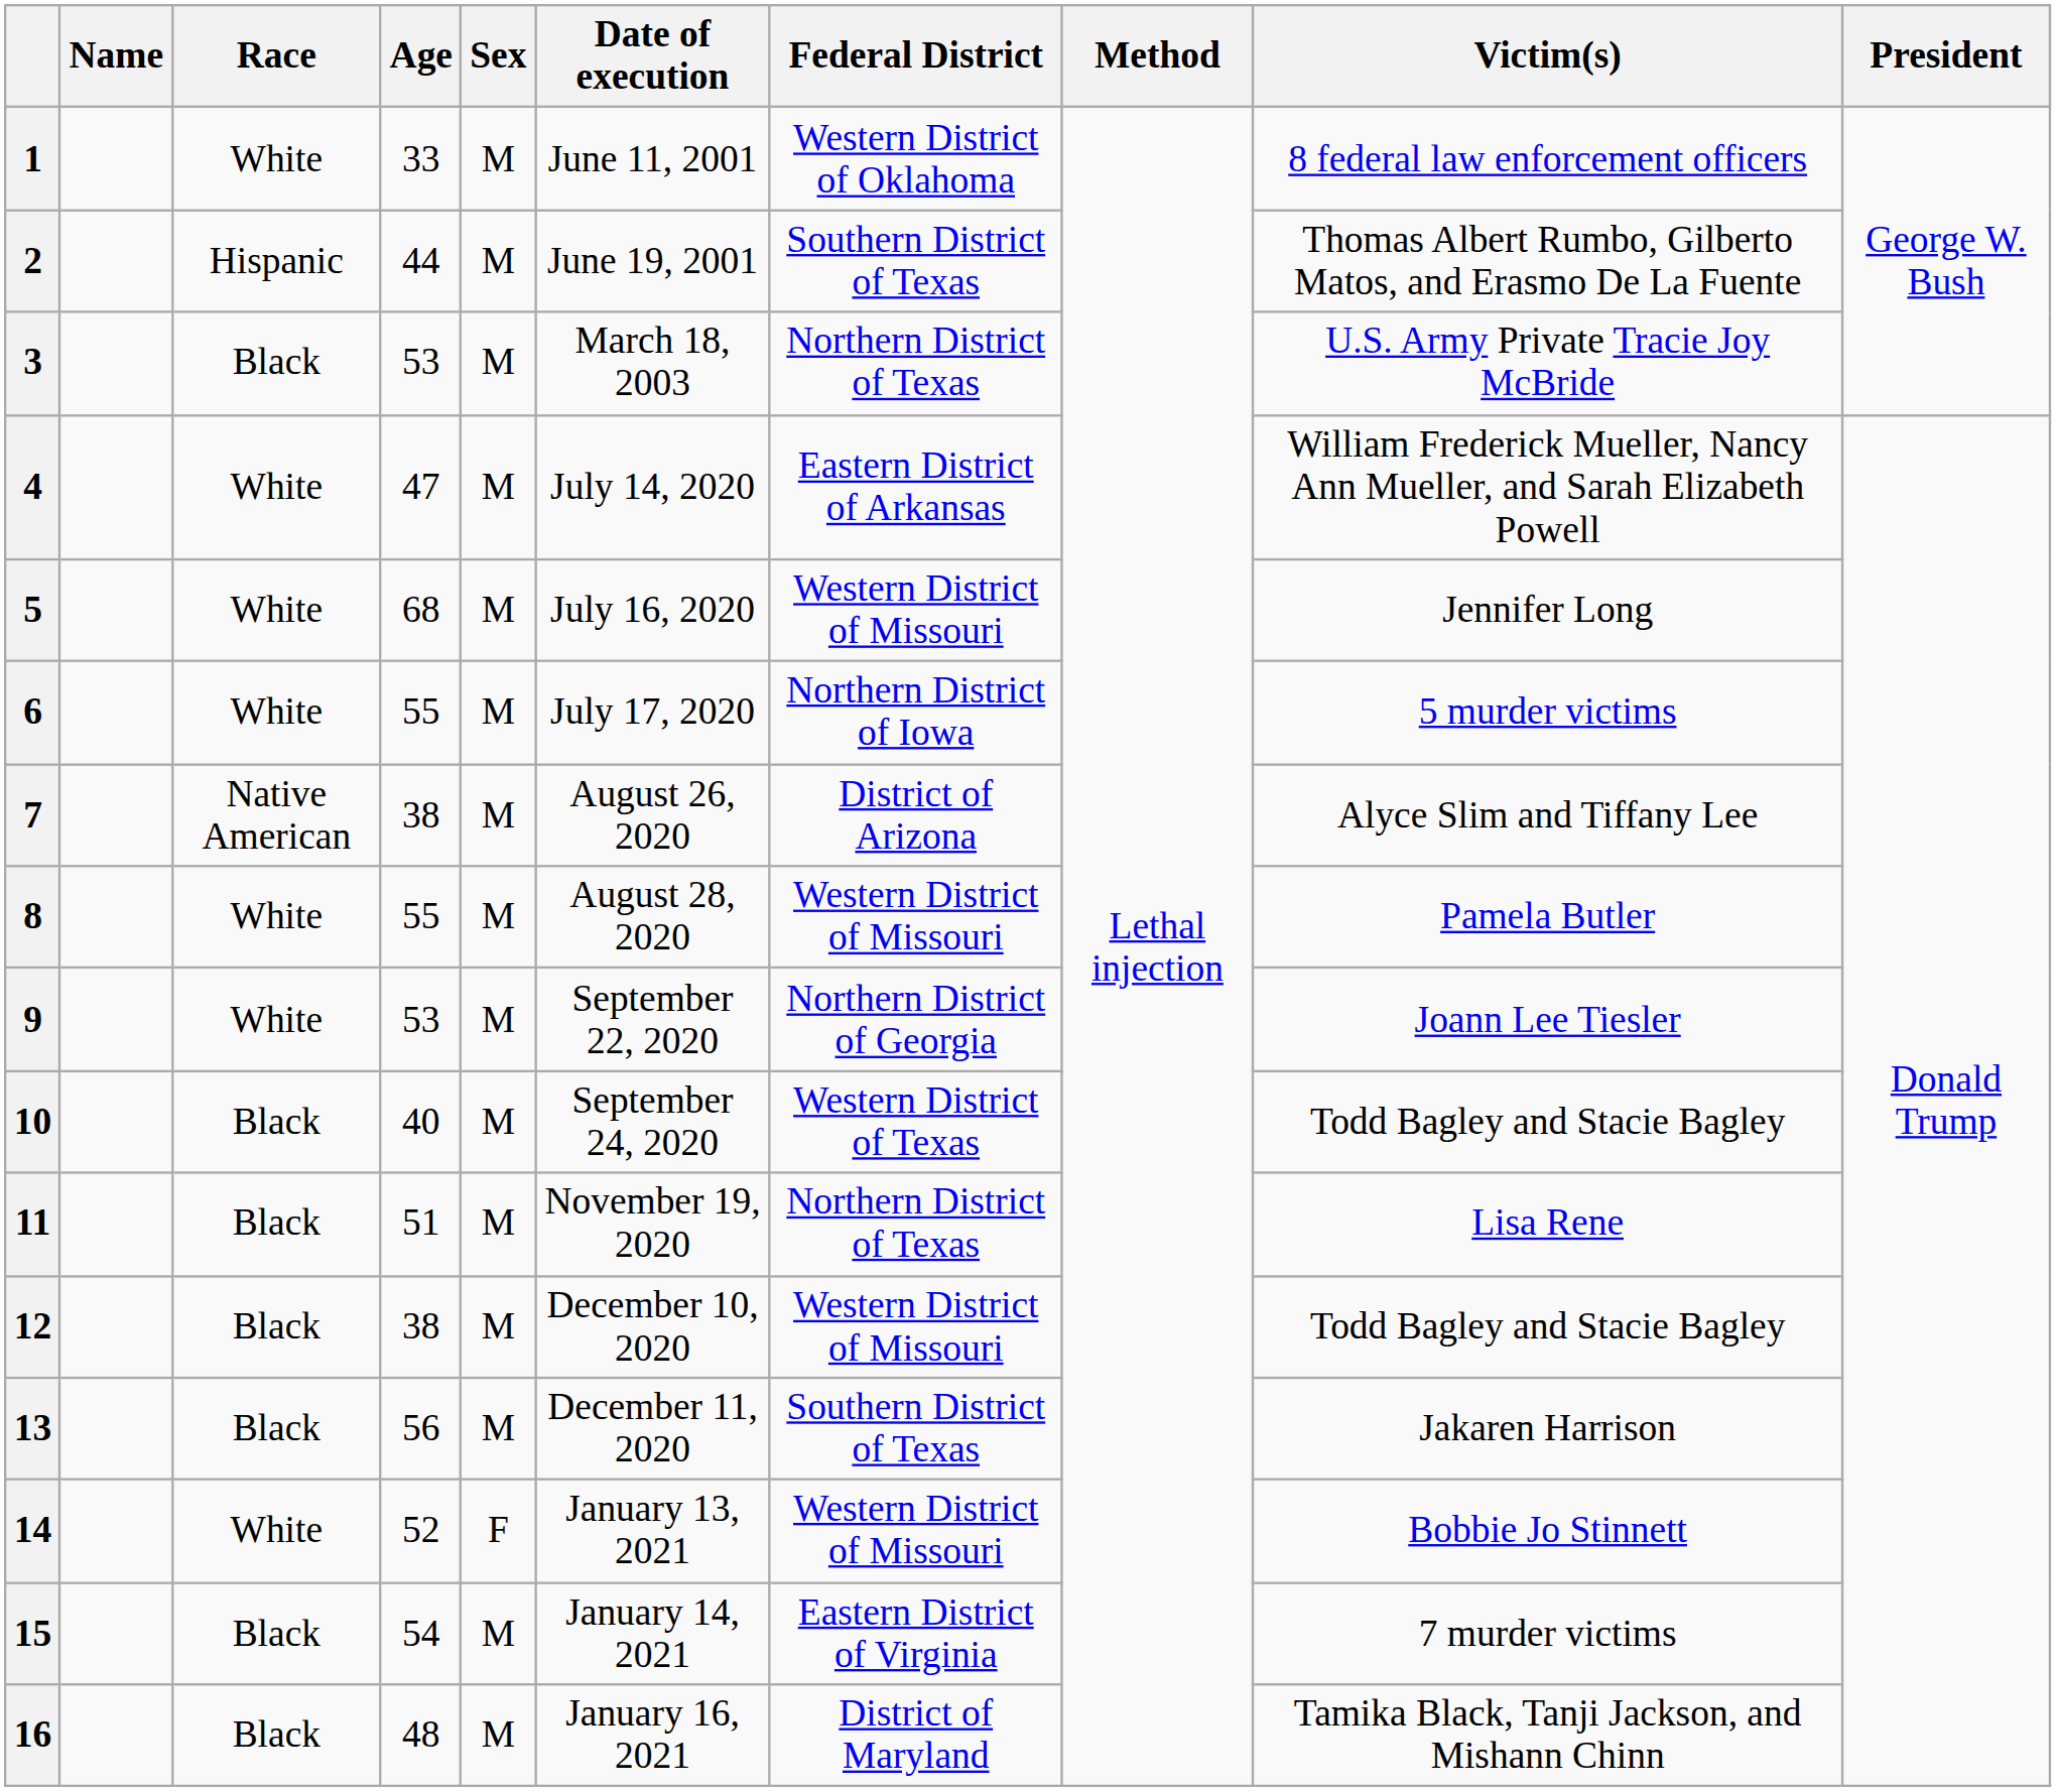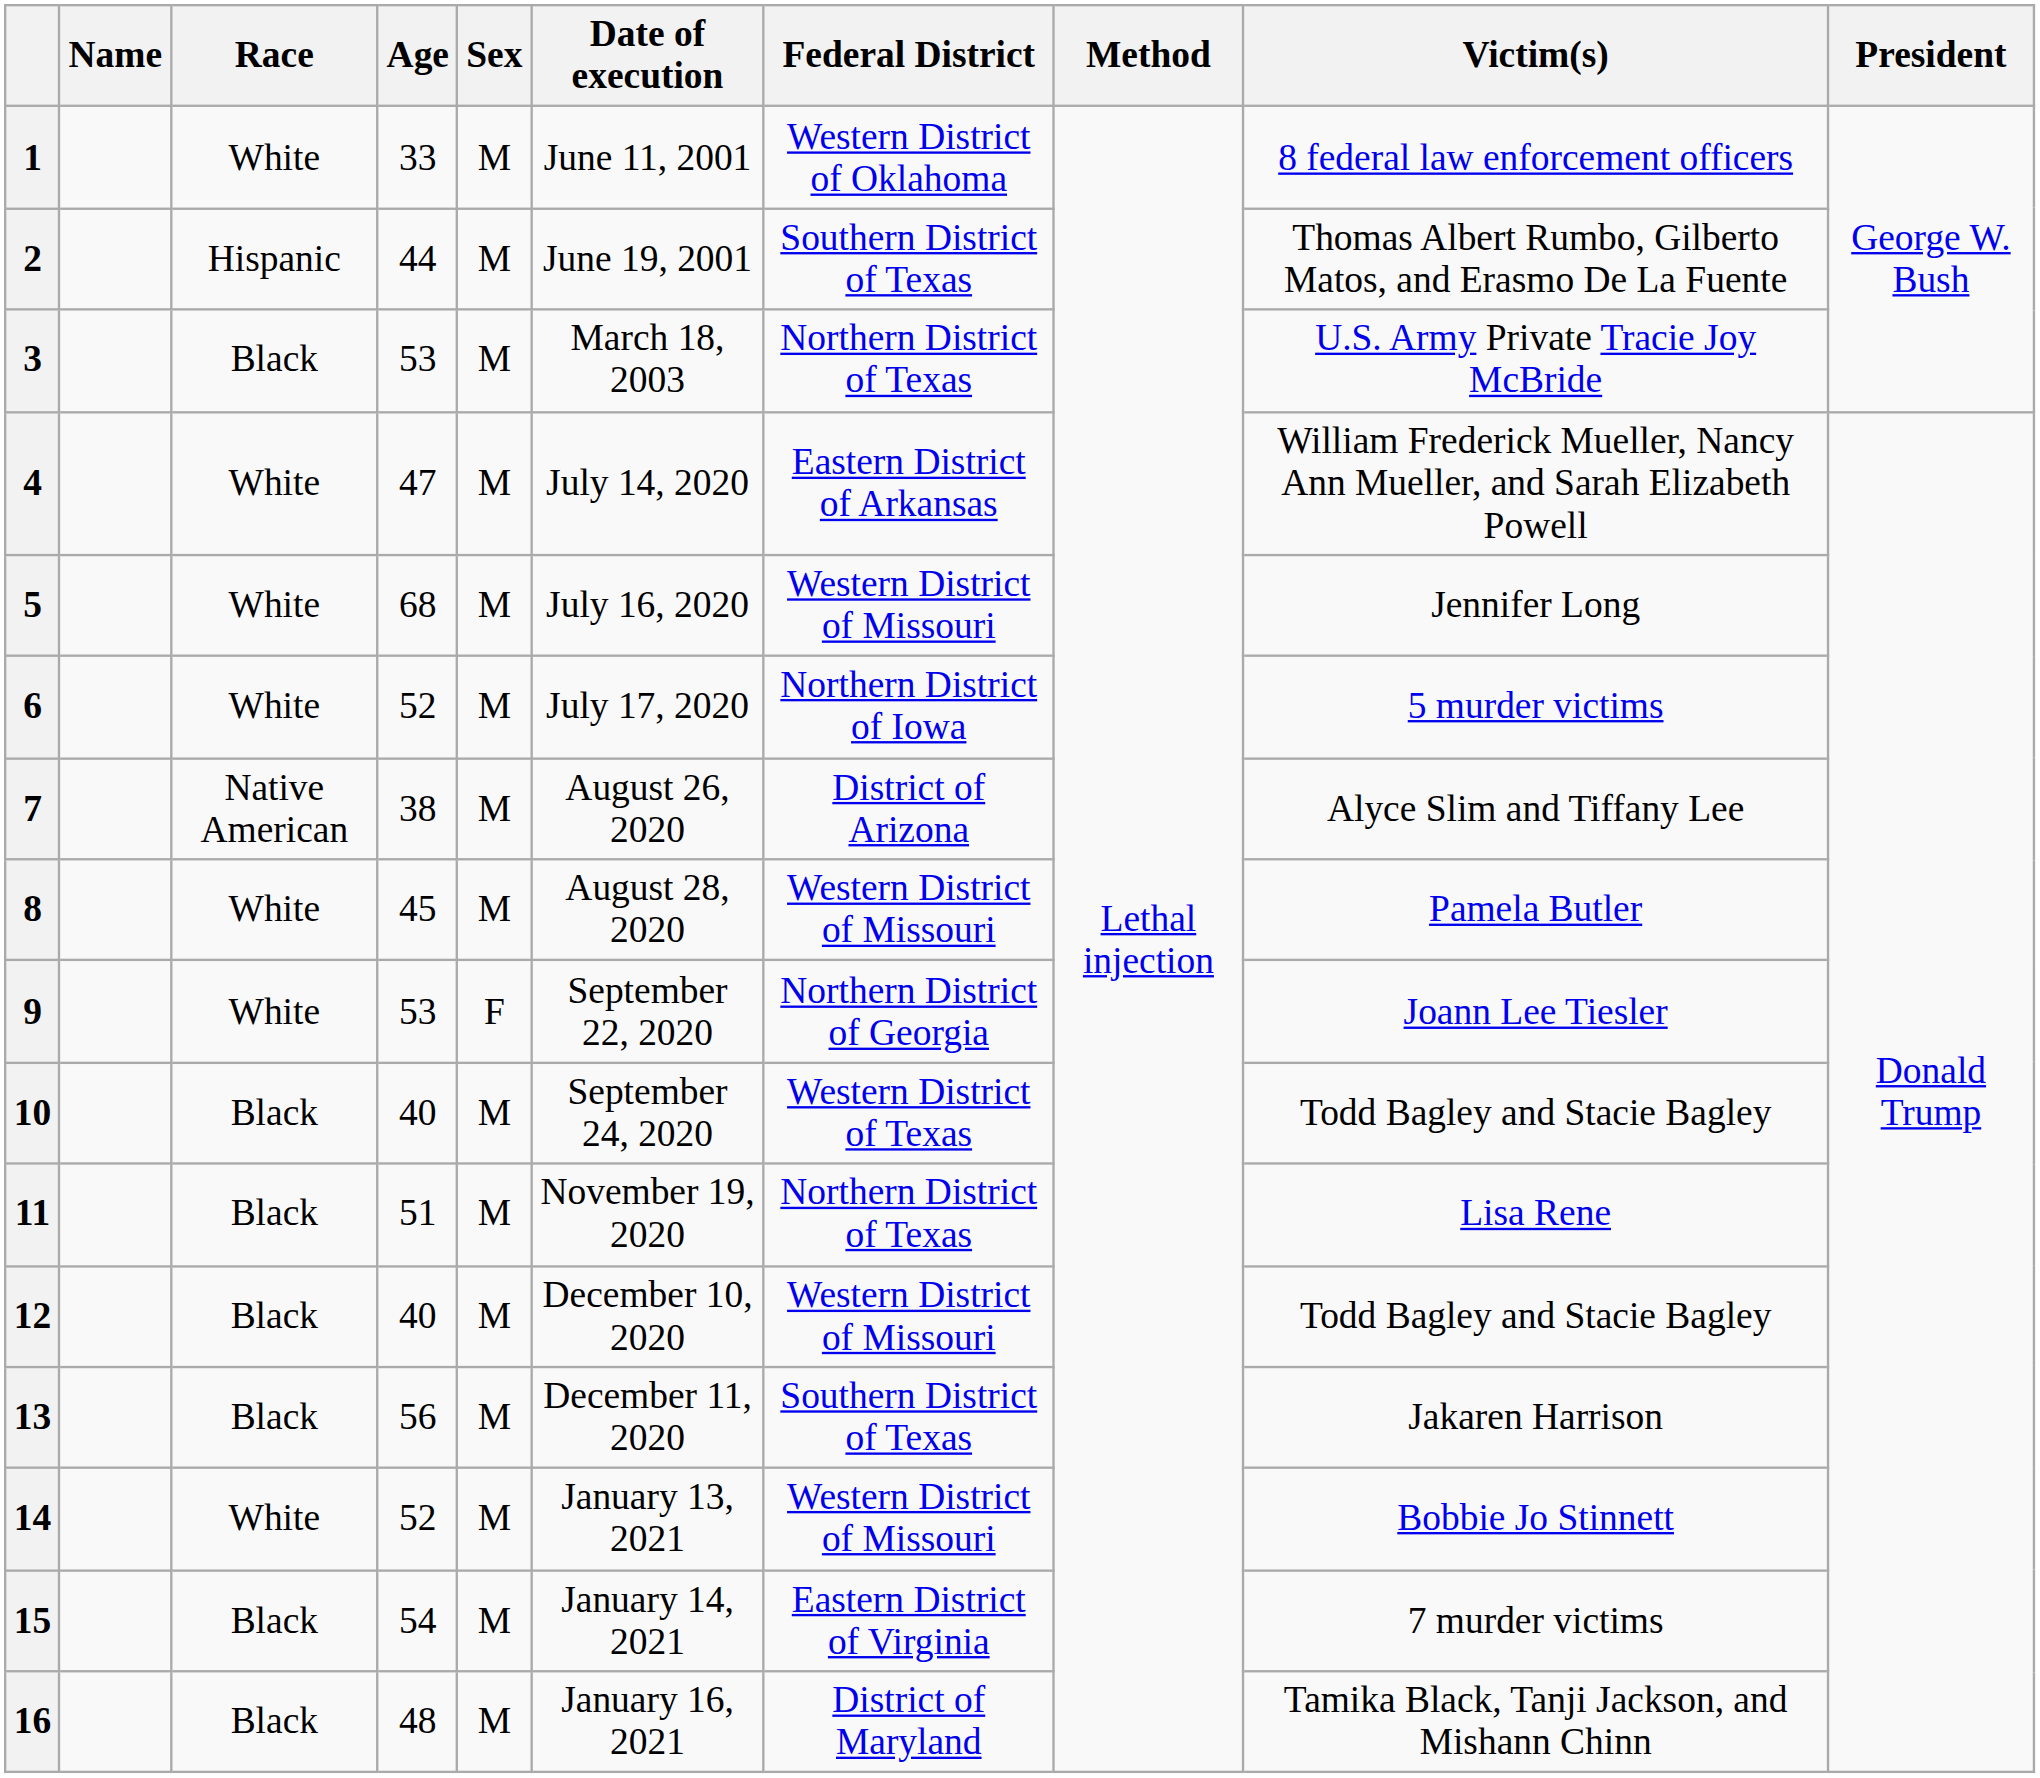 <table class="wikitable sortable" style="text-align:center;">
 <tr>
 <th scope="col"></th>
 <th scope="col">Name</th>
 <th scope="col">Race</th>
 <th scope="col">Age</th>
 <th scope="col">Sex</th>
 <th scope="col" data-sort-type="date">Date of execution</th>
 <th scope="col">Federal District</th>
 <th scope="col">Method</th>
 <th scope="col">Victim(s)</th>
 <th scope="col">President</th>
 </tr>
 <tr>
 <th scope="row">1</th>
 <td></td>
 <td>White</td>
 <td>33</td>
 <td>M</td>
 <td>June 11, 2001</td>
 <td><a href='#'>Western District of Oklahoma</a></td>
 <td rowspan="16"><a href='#'>Lethal injection</a></td>
 <td><a href='#'>8 federal law enforcement officers</a></td>
 <td rowspan="3"><a href='#'>George W. Bush</a></td>
 </tr>
 <tr>
 <th scope="row">2</th>
 <td></td>
 <td>Hispanic</td>
 <td>44</td>
 <td>M</td>
 <td>June 19, 2001</td>
 <td><a href='#'>Southern District of Texas</a></td>
 <td>Thomas Albert Rumbo, Gilberto Matos, and Erasmo De La Fuente</td>
 </tr>
 <tr>
 <th scope="row">3</th>
 <td></td>
 <td>Black</td>
 <td>53</td>
 <td>M</td>
 <td>March 18, 2003</td>
 <td><a href='#'>Northern District of Texas</a></td>
 <td><a href='#'>U.S. Army</a> Private <a href='#'>Tracie Joy McBride</a></td>
 </tr>
 <tr>
 <th scope="row">4</th>
 <td></td>
 <td>White</td>
 <td>47</td>
 <td>M</td>
 <td>July 14, 2020</td>
 <td><a href='#'>Eastern District of Arkansas</a></td>
 <td>William Frederick Mueller, Nancy Ann Mueller, and Sarah Elizabeth Powell</td>
 <td rowspan="13"><a href='#'>Donald Trump</a></td>
 </tr>
 <tr>
 <th scope="row">5</th>
 <td></td>
 <td>White</td>
 <td>68</td>
 <td>M</td>
 <td>July 16, 2020</td>
 <td><a href='#'>Western District of Missouri</a></td>
 <td>Jennifer Long</td>
 </tr>
 <tr>
 <th scope="row">6</th>
 <td></td>
 <td>White</td>
-<td>55</td>
+<td>52</td>
 <td>M</td>
 <td>July 17, 2020</td>
 <td><a href='#'>Northern District of Iowa</a></td>
 <td><a href='#'>5 murder victims</a></td>
 </tr>
 <tr>
 <th scope="row">7</th>
 <td></td>
 <td>Native American</td>
 <td>38</td>
 <td>M</td>
 <td>August 26, 2020</td>
 <td><a href='#'>District of Arizona</a></td>
 <td>Alyce Slim and Tiffany Lee</td>
 </tr>
 <tr>
 <th scope="row">8</th>
 <td></td>
 <td>White</td>
-<td>55</td>
+<td>45</td>
 <td>M</td>
 <td>August 28, 2020</td>
 <td><a href='#'>Western District of Missouri</a></td>
 <td><a href='#'>Pamela Butler</a></td>
 </tr>
 <tr>
 <th scope="row">9</th>
 <td></td>
 <td>White</td>
 <td>53</td>
-<td>M</td>
+<td>F</td>
 <td>September 22, 2020</td>
 <td><a href='#'>Northern District of Georgia</a></td>
 <td><a href='#'>Joann Lee Tiesler</a></td>
 </tr>
 <tr>
 <th scope="row">10</th>
 <td></td>
 <td>Black</td>
 <td>40</td>
 <td>M</td>
 <td>September 24, 2020</td>
 <td><a href='#'>Western District of Texas</a></td>
 <td>Todd Bagley and Stacie Bagley</td>
 </tr>
 <tr>
 <th scope="row">11</th>
 <td></td>
 <td>Black</td>
 <td>51</td>
 <td>M</td>
 <td>November 19, 2020</td>
 <td><a href='#'>Northern District of Texas</a></td>
 <td><a href='#'>Lisa Rene</a></td>
 </tr>
 <tr>
 <th scope="row">12</th>
 <td></td>
 <td>Black</td>
-<td>38</td>
+<td>40</td>
 <td>M</td>
 <td>December 10, 2020</td>
 <td><a href='#'>Western District of Missouri</a></td>
 <td>Todd Bagley and Stacie Bagley</td>
 </tr>
 <tr>
 <th scope="row">13</th>
 <td></td>
 <td>Black</td>
 <td>56</td>
 <td>M</td>
 <td>December 11, 2020</td>
 <td><a href='#'>Southern District of Texas</a></td>
 <td>Jakaren Harrison</td>
 </tr>
 <tr>
 <th scope="row">14</th>
 <td></td>
 <td>White</td>
 <td>52</td>
-<td>F</td>
+<td>M</td>
 <td>January 13, 2021</td>
 <td><a href='#'>Western District of Missouri</a></td>
 <td><a href='#'>Bobbie Jo Stinnett</a></td>
 </tr>
 <tr>
 <th scope="row">15</th>
 <td> </td>
 <td>Black</td>
 <td>54</td>
 <td>M</td>
 <td>January 14, 2021</td>
 <td><a href='#'>Eastern District of Virginia</a></td>
 <td>7 murder victims</td>
 </tr>
 <tr>
 <th scope="row">16</th>
 <td></td>
 <td>Black</td>
 <td>48</td>
 <td>M</td>
 <td>January 16, 2021</td>
 <td><a href='#'>District of Maryland</a></td>
 <td>Tamika Black, Tanji Jackson, and Mishann Chinn</td>
 </tr>
 </table>
